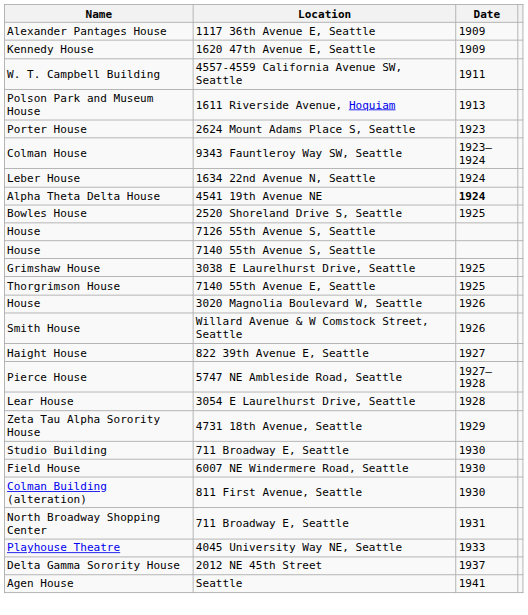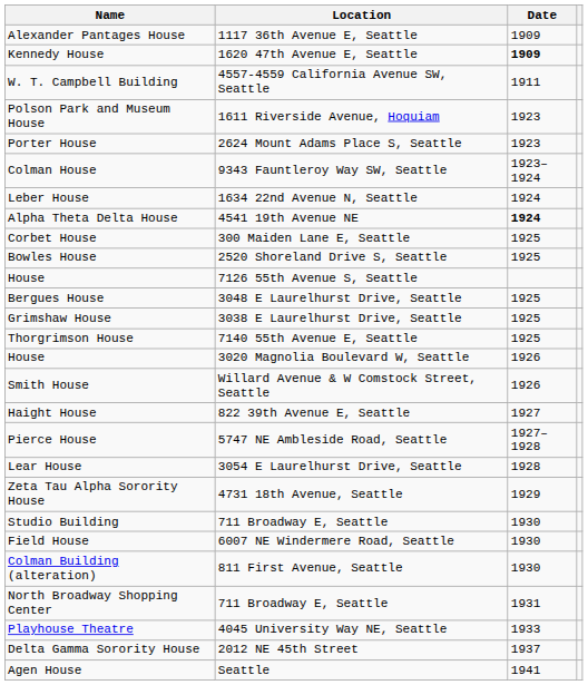 <table class="wikitable">
 <tr>
 <th>Name</th>
 <th>Location</th>
 <th>Date</th>
 <th></th>
 </tr>
 <tr>
 <td>Alexander Pantages House</td>
 <td>1117 36th Avenue E, Seattle</td>
 <td>1909</td>
 <td></td>
 </tr>
 <tr>
 <td>Kennedy House</td>
 <td>1620 47th Avenue E, Seattle</td>
-<td>1909</td>
+<td><strong>1909</strong></td>
 <td></td>
 </tr>
 <tr>
 <td>W. T. Campbell Building</td>
 <td>4557-4559 California Avenue SW, Seattle</td>
 <td>1911</td>
 <td></td>
 </tr>
 <tr>
 <td>Polson Park and Museum House</td>
 <td>1611 Riverside Avenue, <a href='#'>Hoquiam</a></td>
-<td>1913</td>
+<td>1923</td>
 <td></td>
 </tr>
 <tr>
 <td>Porter House</td>
 <td>2624 Mount Adams Place S, Seattle</td>
 <td>1923</td>
 <td></td>
 </tr>
 <tr>
 <td>Colman House</td>
 <td>9343 Fauntleroy Way SW, Seattle</td>
 <td>1923–1924</td>
 <td></td>
 </tr>
 <tr>
 <td>Leber House</td>
 <td>1634 22nd Avenue N, Seattle</td>
 <td>1924</td>
 <td></td>
 </tr>
 <tr>
 <td>Alpha Theta Delta House</td>
 <td>4541 19th Avenue NE</td>
 <td><strong>1924</strong></td>
 <td></td>
 </tr>
 <tr>
+<td>Corbet House</td>
+<td>300 Maiden Lane E, Seattle</td>
+<td>1925</td>
+<td></td>
+</tr>
+<tr>
 <td>Bowles House</td>
 <td>2520 Shoreland Drive S, Seattle</td>
 <td>1925</td>
 <td></td>
 </tr>
 <tr>
 <td>House</td>
 <td>7126 55th Avenue S, Seattle</td>
 <td></td>
 <td></td>
 </tr>
 <tr>
-<td>House</td>
-<td>7140 55th Avenue S, Seattle</td>
-<td></td>
+<td>Bergues House</td>
+<td>3048 E Laurelhurst Drive, Seattle</td>
+<td>1925</td>
 <td></td>
 </tr>
 <tr>
 <td>Grimshaw House</td>
 <td>3038 E Laurelhurst Drive, Seattle</td>
 <td>1925</td>
 <td></td>
 </tr>
 <tr>
 <td>Thorgrimson House</td>
 <td>7140 55th Avenue E, Seattle</td>
 <td>1925</td>
 <td></td>
 </tr>
 <tr>
 <td>House</td>
 <td>3020 Magnolia Boulevard W, Seattle</td>
 <td>1926</td>
 <td></td>
 </tr>
 <tr>
 <td>Smith House</td>
 <td>Willard Avenue & W Comstock Street, Seattle</td>
 <td>1926</td>
 <td></td>
 </tr>
 <tr>
 <td>Haight House</td>
 <td>822 39th Avenue E, Seattle</td>
 <td>1927</td>
 <td></td>
 </tr>
 <tr>
 <td>Pierce House</td>
 <td>5747 NE Ambleside Road, Seattle</td>
 <td>1927–1928</td>
 <td></td>
 </tr>
 <tr>
 <td>Lear House</td>
 <td>3054 E Laurelhurst Drive, Seattle</td>
 <td>1928</td>
 <td></td>
 </tr>
 <tr>
 <td>Zeta Tau Alpha Sorority House</td>
 <td>4731 18th Avenue, Seattle</td>
 <td>1929</td>
 <td></td>
 </tr>
 <tr>
 <td>Studio Building</td>
 <td>711 Broadway E, Seattle</td>
 <td>1930</td>
 <td></td>
 </tr>
 <tr>
 <td>Field House</td>
 <td>6007 NE Windermere Road, Seattle</td>
 <td>1930</td>
 <td></td>
 </tr>
 <tr>
 <td><a href='#'>Colman Building</a> (alteration)</td>
 <td>811 First Avenue, Seattle</td>
 <td>1930</td>
 <td></td>
 </tr>
 <tr>
 <td>North Broadway Shopping Center</td>
 <td>711 Broadway E, Seattle</td>
 <td>1931</td>
 <td></td>
 </tr>
 <tr>
 <td><a href='#'>Playhouse Theatre</a></td>
 <td>4045 University Way NE, Seattle</td>
 <td>1933</td>
 <td></td>
 </tr>
 <tr>
 <td>Delta Gamma Sorority House</td>
 <td>2012 NE 45th Street</td>
 <td>1937</td>
 <td></td>
 </tr>
 <tr>
 <td>Agen House</td>
 <td>Seattle</td>
 <td>1941</td>
 <td></td>
 </tr>
 </table>
